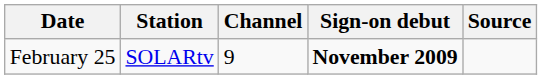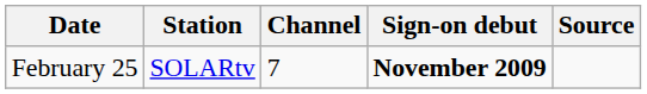 <table class="wikitable">
 <tr>
 <th>Date</th>
 <th>Station</th>
 <th>Channel</th>
 <th>Sign-on debut</th>
 <th>Source</th>
 </tr>
 <tr>
 <td>February 25</td>
 <td><a href='#'>SOLARtv</a></td>
-<td>9</td>
+<td>7</td>
 <td><strong>November 2009</strong></td>
 <td></td>
 </tr>
 </table>
